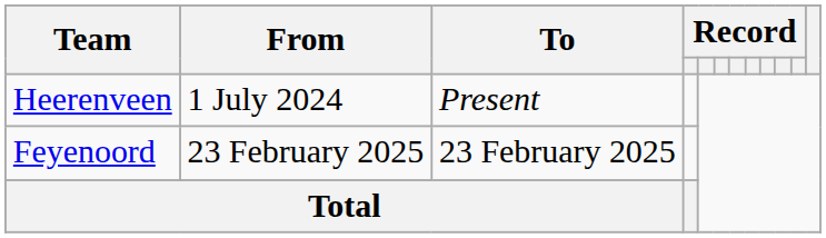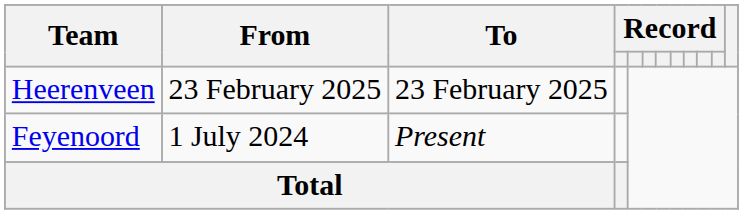 <table class="wikitable" style="text-align: center;">
 <tr>
 <th rowspan="2">Team</th>
 <th rowspan="2">From</th>
 <th rowspan="2">To</th>
 <th colspan="8">Record</th>
 <th rowspan="2"></th>
 </tr>
 <tr>
 <th></th>
 <th></th>
 <th></th>
 <th></th>
 <th></th>
 <th></th>
 <th></th>
 <th></th>
 </tr>
 <tr>
 <td align=left><a href='#'>Heerenveen</a></td>
-<td align=left>1 July 2024</td>
-<td align=left><em>Present</em><br></td>
+<td align=left>23 February 2025</td>
+<td align=left>23 February 2025<br></td>
 <td></td>
 </tr>
 <tr>
 <td align=left><a href='#'>Feyenoord</a></td>
-<td align=left>23 February 2025</td>
-<td align=left>23 February 2025<br></td>
+<td align=left>1 July 2024</td>
+<td align=left><em>Present</em><br></td>
 <td></td>
 </tr>
 <tr>
 <th colspan="3">Total<br></th>
 <th></th>
 </tr>
 </table>
